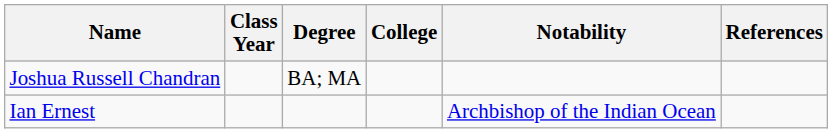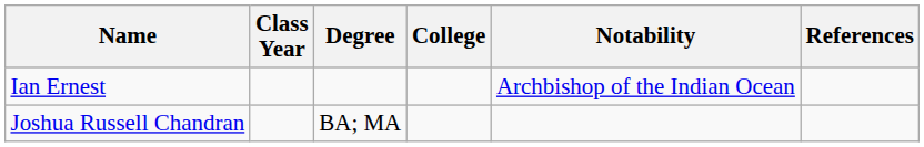 <table class="wikitable">
 <tr>
 <th>Name</th>
 <th>Class<br>Year</th>
 <th>Degree</th>
 <th>College</th>
 <th>Notability</th>
 <th>References</th>
 </tr>
 <tr>
+<td><a href='#'>Ian Ernest</a></td>
+<td></td>
+<td></td>
+<td></td>
+<td><a href='#'>Archbishop of the Indian Ocean</a></td>
+<td></td>
+</tr>
+<tr>
 <td><a href='#'>Joshua Russell Chandran</a></td>
 <td></td>
 <td>BA; MA</td>
 <td></td>
 <td></td>
 <td></td>
 </tr>
-<tr>
-<td><a href='#'>Ian Ernest</a></td>
-<td></td>
-<td></td>
-<td></td>
-<td><a href='#'>Archbishop of the Indian Ocean</a></td>
-<td></td>
-</tr>
 </table>
